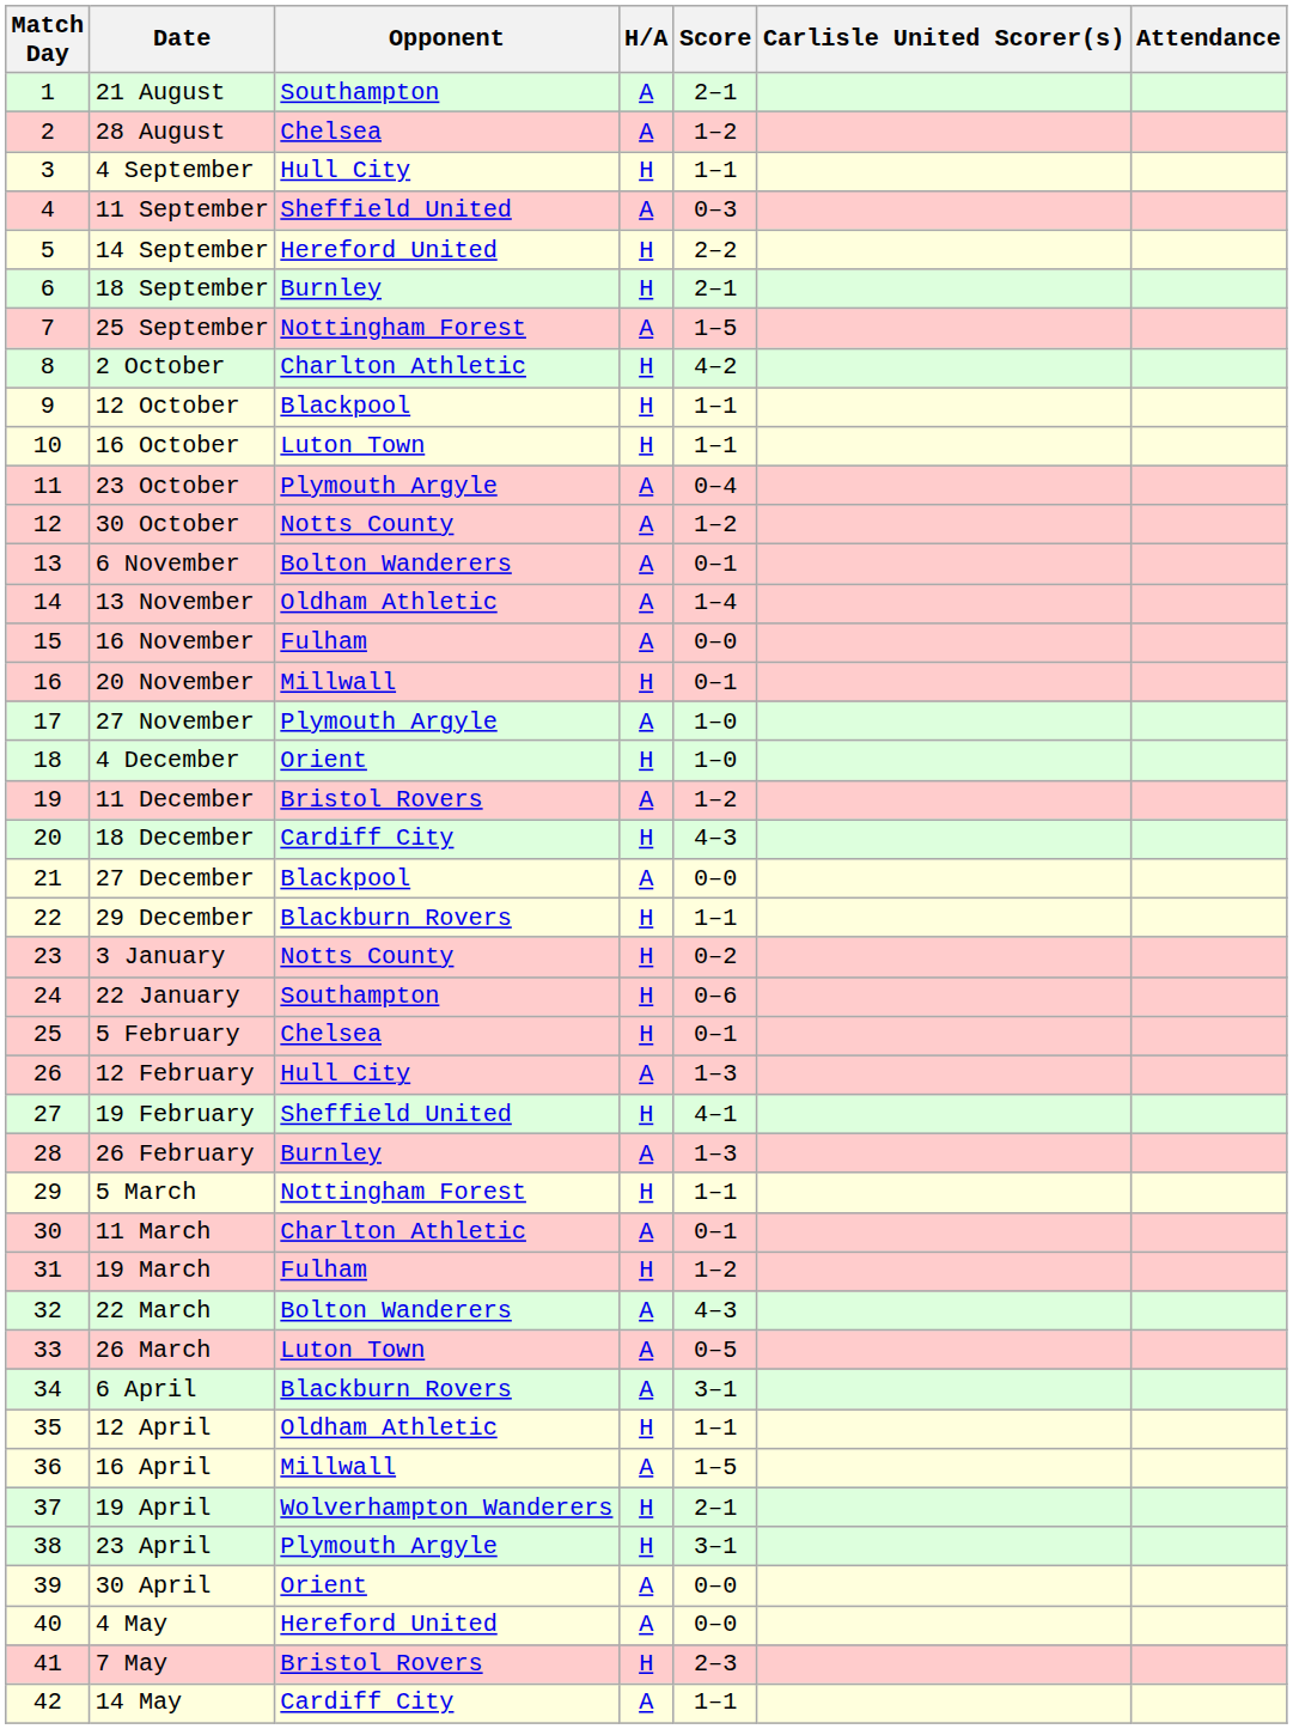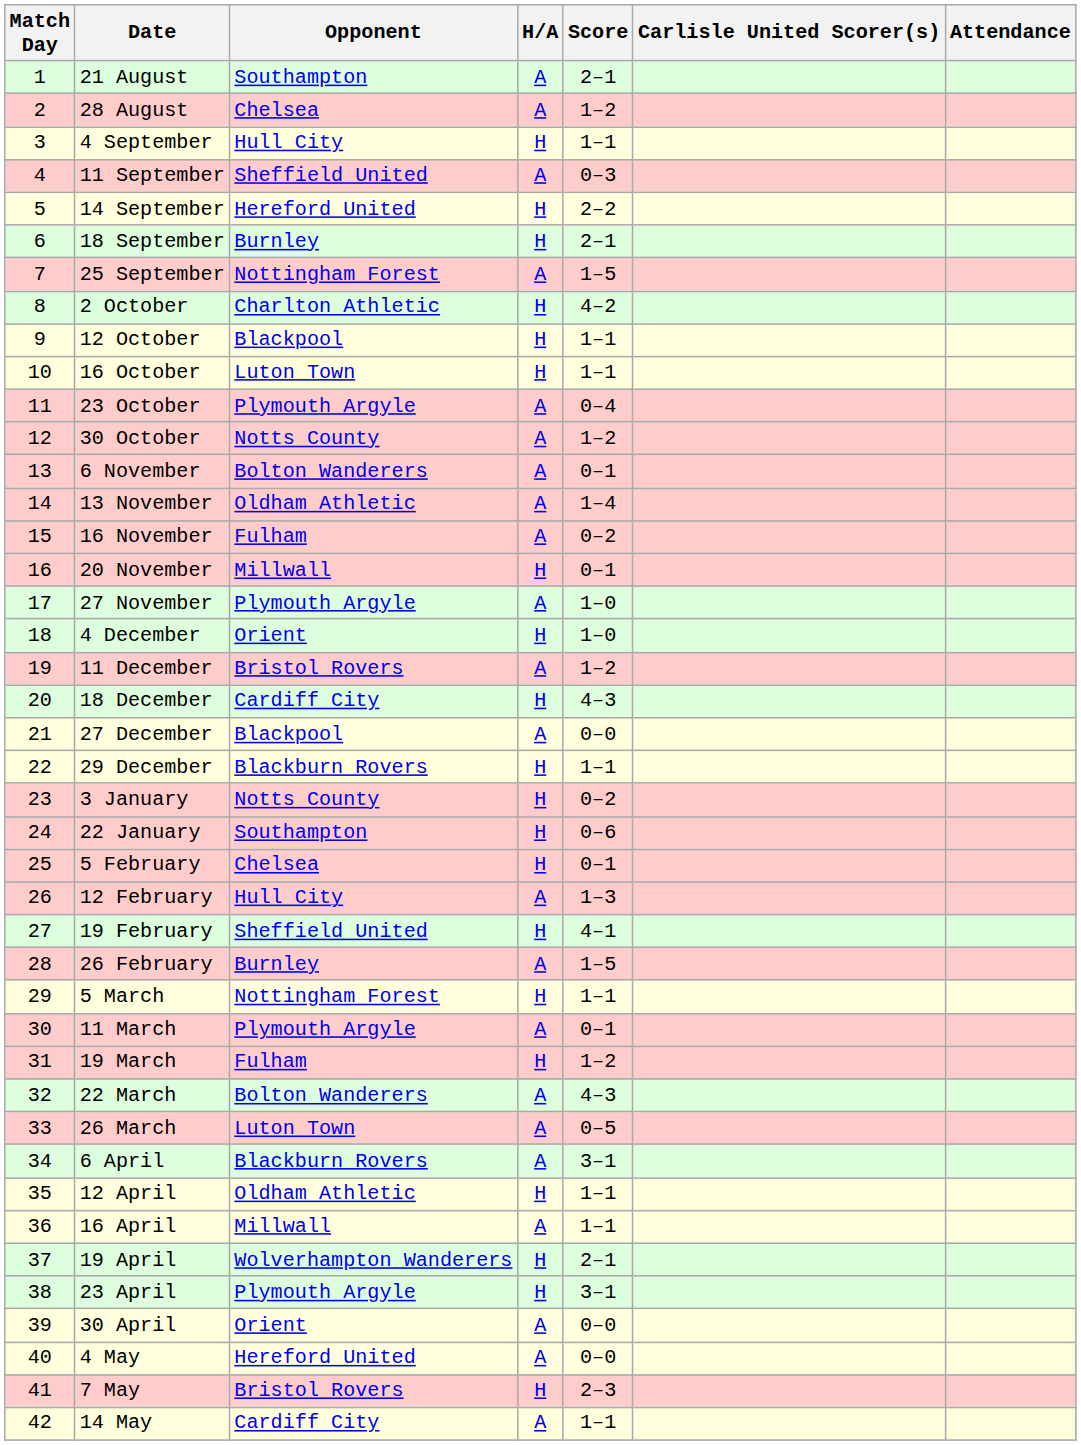 <table class="wikitable" style="text-align:center">
 <tr>
 <th>Match<br> Day</th>
 <th>Date</th>
 <th>Opponent</th>
 <th>H/A</th>
 <th>Score</th>
 <th>Carlisle United Scorer(s)</th>
 <th>Attendance</th>
 </tr>
 <tr bgcolor=#ddffdd>
 <td>1</td>
 <td align=left>21 August</td>
 <td align=left><a href='#'>Southampton</a></td>
 <td><a href='#'>A</a></td>
 <td>2–1</td>
 <td align=left></td>
 <td></td>
 </tr>
 <tr bgcolor=#FFCCCC>
 <td>2</td>
 <td align=left>28 August</td>
 <td align=left><a href='#'>Chelsea</a></td>
 <td><a href='#'>A</a></td>
 <td>1–2</td>
 <td align=left></td>
 <td></td>
 </tr>
 <tr bgcolor=#ffffdd>
 <td>3</td>
 <td align=left>4 September</td>
 <td align=left><a href='#'>Hull City</a></td>
 <td><a href='#'>H</a></td>
 <td>1–1</td>
 <td align=left></td>
 <td></td>
 </tr>
 <tr bgcolor=#FFCCCC>
 <td>4</td>
 <td align=left>11 September</td>
 <td align=left><a href='#'>Sheffield United</a></td>
 <td><a href='#'>A</a></td>
 <td>0–3</td>
 <td align=left></td>
 <td></td>
 </tr>
 <tr bgcolor=#ffffdd>
 <td>5</td>
 <td align=left>14 September</td>
 <td align=left><a href='#'>Hereford United</a></td>
 <td><a href='#'>H</a></td>
 <td>2–2</td>
 <td align=left></td>
 <td></td>
 </tr>
 <tr bgcolor=#ddffdd>
 <td>6</td>
 <td align=left>18 September</td>
 <td align=left><a href='#'>Burnley</a></td>
 <td><a href='#'>H</a></td>
 <td>2–1</td>
 <td align=left></td>
 <td></td>
 </tr>
 <tr bgcolor=#FFCCCC>
 <td>7</td>
 <td align=left>25 September</td>
 <td align=left><a href='#'>Nottingham Forest</a></td>
 <td><a href='#'>A</a></td>
 <td>1–5</td>
 <td align=left></td>
 <td></td>
 </tr>
 <tr bgcolor=#ddffdd>
 <td>8</td>
 <td align=left>2 October</td>
 <td align=left><a href='#'>Charlton Athletic</a></td>
 <td><a href='#'>H</a></td>
 <td>4–2</td>
 <td align=left></td>
 <td></td>
 </tr>
 <tr bgcolor=#ffffdd>
 <td>9</td>
 <td align=left>12 October</td>
 <td align=left><a href='#'>Blackpool</a></td>
 <td><a href='#'>H</a></td>
 <td>1–1</td>
 <td align=left></td>
 <td></td>
 </tr>
 <tr bgcolor=#ffffdd>
 <td>10</td>
 <td align=left>16 October</td>
 <td align=left><a href='#'>Luton Town</a></td>
 <td><a href='#'>H</a></td>
 <td>1–1</td>
 <td align=left></td>
 <td></td>
 </tr>
 <tr bgcolor=#FFCCCC>
 <td>11</td>
 <td align=left>23 October</td>
 <td align=left><a href='#'>Plymouth Argyle</a></td>
 <td><a href='#'>A</a></td>
 <td>0–4</td>
 <td align=left></td>
 <td></td>
 </tr>
 <tr bgcolor=#FFCCCC>
 <td>12</td>
 <td align=left>30 October</td>
 <td align=left><a href='#'>Notts County</a></td>
 <td><a href='#'>A</a></td>
 <td>1–2</td>
 <td align=left></td>
 <td></td>
 </tr>
 <tr bgcolor=#FFCCCC>
 <td>13</td>
 <td align=left>6 November</td>
 <td align=left><a href='#'>Bolton Wanderers</a></td>
 <td><a href='#'>A</a></td>
 <td>0–1</td>
 <td align=left></td>
 <td></td>
 </tr>
 <tr bgcolor=#FFCCCC>
 <td>14</td>
 <td align=left>13 November</td>
 <td align=left><a href='#'>Oldham Athletic</a></td>
 <td><a href='#'>A</a></td>
 <td>1–4</td>
 <td align=left></td>
 <td></td>
 </tr>
 <tr bgcolor=#FFCCCC>
 <td>15</td>
 <td align=left>16 November</td>
 <td align=left><a href='#'>Fulham</a></td>
 <td><a href='#'>A</a></td>
-<td>0–0</td>
+<td>0–2</td>
 <td align=left></td>
 <td></td>
 </tr>
 <tr bgcolor=#FFCCCC>
 <td>16</td>
 <td align=left>20 November</td>
 <td align=left><a href='#'>Millwall</a></td>
 <td><a href='#'>H</a></td>
 <td>0–1</td>
 <td align=left></td>
 <td></td>
 </tr>
 <tr bgcolor=#ddffdd>
 <td>17</td>
 <td align=left>27 November</td>
 <td align=left><a href='#'>Plymouth Argyle</a></td>
 <td><a href='#'>A</a></td>
 <td>1–0</td>
 <td align=left></td>
 <td></td>
 </tr>
 <tr bgcolor=#ddffdd>
 <td>18</td>
 <td align=left>4 December</td>
 <td align=left><a href='#'>Orient</a></td>
 <td><a href='#'>H</a></td>
 <td>1–0</td>
 <td align=left></td>
 <td></td>
 </tr>
 <tr bgcolor=#FFCCCC>
 <td>19</td>
 <td align=left>11 December</td>
 <td align=left><a href='#'>Bristol Rovers</a></td>
 <td><a href='#'>A</a></td>
 <td>1–2</td>
 <td align=left></td>
 <td></td>
 </tr>
 <tr bgcolor=#ddffdd>
 <td>20</td>
 <td align=left>18 December</td>
 <td align=left><a href='#'>Cardiff City</a></td>
 <td><a href='#'>H</a></td>
 <td>4–3</td>
 <td align=left></td>
 <td></td>
 </tr>
 <tr bgcolor=#ffffdd>
 <td>21</td>
 <td align=left>27 December</td>
 <td align=left><a href='#'>Blackpool</a></td>
 <td><a href='#'>A</a></td>
 <td>0–0</td>
 <td align=left></td>
 <td></td>
 </tr>
 <tr bgcolor=#ffffdd>
 <td>22</td>
 <td align=left>29 December</td>
 <td align=left><a href='#'>Blackburn Rovers</a></td>
 <td><a href='#'>H</a></td>
 <td>1–1</td>
 <td align=left></td>
 <td></td>
 </tr>
 <tr bgcolor=#FFCCCC>
 <td>23</td>
 <td align=left>3 January</td>
 <td align=left><a href='#'>Notts County</a></td>
 <td><a href='#'>H</a></td>
 <td>0–2</td>
 <td align=left></td>
 <td></td>
 </tr>
 <tr bgcolor=#FFCCCC>
 <td>24</td>
 <td align=left>22 January</td>
 <td align=left><a href='#'>Southampton</a></td>
 <td><a href='#'>H</a></td>
 <td>0–6</td>
 <td align=left></td>
 <td></td>
 </tr>
 <tr bgcolor=#FFCCCC>
 <td>25</td>
 <td align=left>5 February</td>
 <td align=left><a href='#'>Chelsea</a></td>
 <td><a href='#'>H</a></td>
 <td>0–1</td>
 <td align=left></td>
 <td></td>
 </tr>
 <tr bgcolor=#FFCCCC>
 <td>26</td>
 <td align=left>12 February</td>
 <td align=left><a href='#'>Hull City</a></td>
 <td><a href='#'>A</a></td>
 <td>1–3</td>
 <td align=left></td>
 <td></td>
 </tr>
 <tr bgcolor=#ddffdd>
 <td>27</td>
 <td align=left>19 February</td>
 <td align=left><a href='#'>Sheffield United</a></td>
 <td><a href='#'>H</a></td>
 <td>4–1</td>
 <td align=left></td>
 <td></td>
 </tr>
 <tr bgcolor=#FFCCCC>
 <td>28</td>
 <td align=left>26 February</td>
 <td align=left><a href='#'>Burnley</a></td>
 <td><a href='#'>A</a></td>
-<td>1–3</td>
+<td>1–5</td>
 <td align=left></td>
 <td></td>
 </tr>
 <tr bgcolor=#ffffdd>
 <td>29</td>
 <td align=left>5 March</td>
 <td align=left><a href='#'>Nottingham Forest</a></td>
 <td><a href='#'>H</a></td>
 <td>1–1</td>
 <td align=left></td>
 <td></td>
 </tr>
 <tr bgcolor=#FFCCCC>
 <td>30</td>
 <td align=left>11 March</td>
-<td align=left><a href='#'>Charlton Athletic</a></td>
+<td align=left><a href='#'>Plymouth Argyle</a></td>
 <td><a href='#'>A</a></td>
 <td>0–1</td>
 <td align=left></td>
 <td></td>
 </tr>
 <tr bgcolor=#FFCCCC>
 <td>31</td>
 <td align=left>19 March</td>
 <td align=left><a href='#'>Fulham</a></td>
 <td><a href='#'>H</a></td>
 <td>1–2</td>
 <td align=left></td>
 <td></td>
 </tr>
 <tr bgcolor=#ddffdd>
 <td>32</td>
 <td align=left>22 March</td>
 <td align=left><a href='#'>Bolton Wanderers</a></td>
 <td><a href='#'>A</a></td>
 <td>4–3</td>
 <td align=left></td>
 <td></td>
 </tr>
 <tr bgcolor=#FFCCCC>
 <td>33</td>
 <td align=left>26 March</td>
 <td align=left><a href='#'>Luton Town</a></td>
 <td><a href='#'>A</a></td>
 <td>0–5</td>
 <td align=left></td>
 <td></td>
 </tr>
 <tr bgcolor=#ddffdd>
 <td>34</td>
 <td align=left>6 April</td>
 <td align=left><a href='#'>Blackburn Rovers</a></td>
 <td><a href='#'>A</a></td>
 <td>3–1</td>
 <td align=left></td>
 <td></td>
 </tr>
 <tr bgcolor=#ffffdd>
 <td>35</td>
 <td align=left>12 April</td>
 <td align=left><a href='#'>Oldham Athletic</a></td>
 <td><a href='#'>H</a></td>
 <td>1–1</td>
 <td align=left></td>
 <td></td>
 </tr>
 <tr bgcolor=#ffffdd>
 <td>36</td>
 <td align=left>16 April</td>
 <td align=left><a href='#'>Millwall</a></td>
 <td><a href='#'>A</a></td>
-<td>1–5</td>
+<td>1–1</td>
 <td align=left></td>
 <td></td>
 </tr>
 <tr bgcolor=#ddffdd>
 <td>37</td>
 <td align=left>19 April</td>
 <td align=left><a href='#'>Wolverhampton Wanderers</a></td>
 <td><a href='#'>H</a></td>
 <td>2–1</td>
 <td align=left></td>
 <td></td>
 </tr>
 <tr bgcolor=#ddffdd>
 <td>38</td>
 <td align=left>23 April</td>
 <td align=left><a href='#'>Plymouth Argyle</a></td>
 <td><a href='#'>H</a></td>
 <td>3–1</td>
 <td align=left></td>
 <td></td>
 </tr>
 <tr bgcolor=#ffffdd>
 <td>39</td>
 <td align=left>30 April</td>
 <td align=left><a href='#'>Orient</a></td>
 <td><a href='#'>A</a></td>
 <td>0–0</td>
 <td align=left></td>
 <td></td>
 </tr>
 <tr bgcolor=#ffffdd>
 <td>40</td>
 <td align=left>4 May</td>
 <td align=left><a href='#'>Hereford United</a></td>
 <td><a href='#'>A</a></td>
 <td>0–0</td>
 <td align=left></td>
 <td></td>
 </tr>
 <tr bgcolor=#FFCCCC>
 <td>41</td>
 <td align=left>7 May</td>
 <td align=left><a href='#'>Bristol Rovers</a></td>
 <td><a href='#'>H</a></td>
 <td>2–3</td>
 <td align=left></td>
 <td></td>
 </tr>
 <tr bgcolor=#ffffdd>
 <td>42</td>
 <td align=left>14 May</td>
 <td align=left><a href='#'>Cardiff City</a></td>
 <td><a href='#'>A</a></td>
 <td>1–1</td>
 <td align=left></td>
 <td></td>
 </tr>
 </table>
